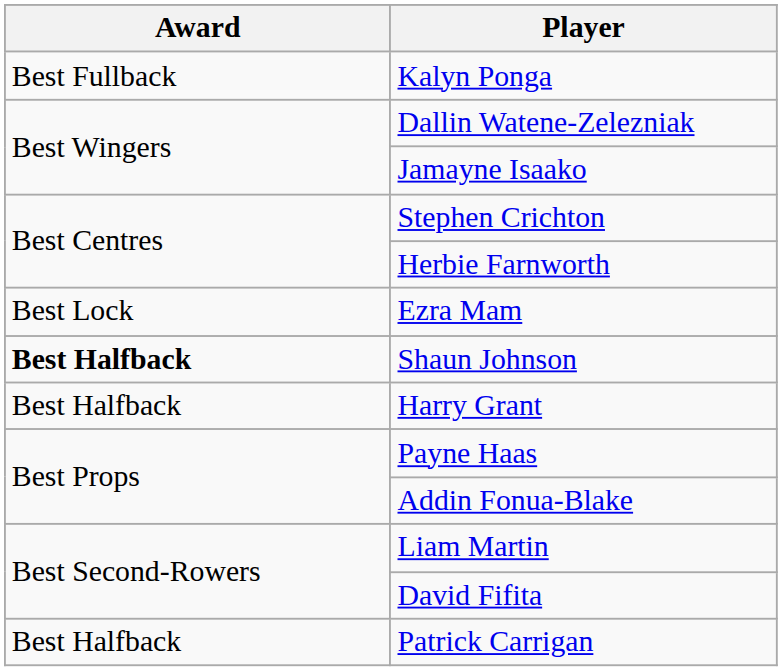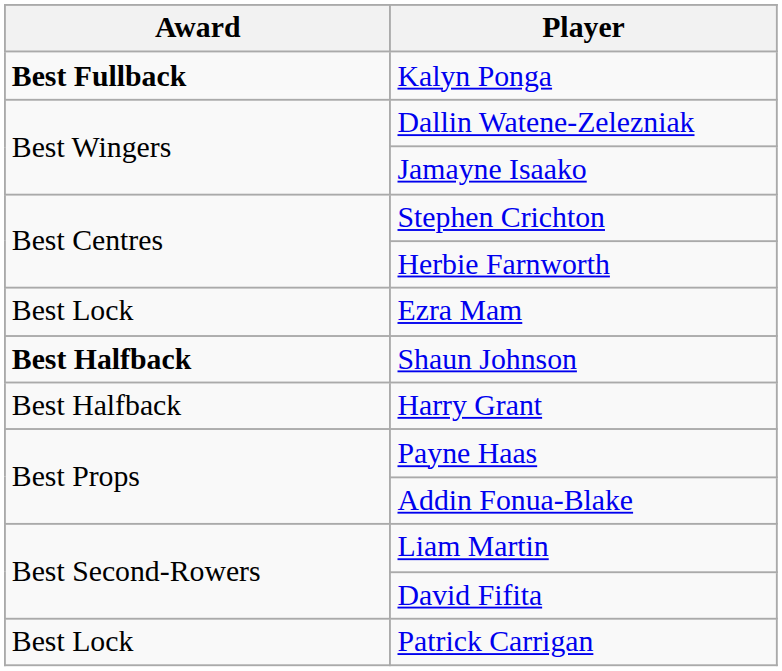 <table class="wikitable">
 <tr>
 <th width="200">Award</th>
 <th width="200">Player</th>
 </tr>
 <tr>
-<td>Best Fullback</td>
+<td><strong>Best Fullback</strong></td>
 <td> <a href='#'>Kalyn Ponga</a></td>
 </tr>
 <tr>
 <td rowspan="2">Best Wingers</td>
 <td> <a href='#'>Dallin Watene-Zelezniak</a></td>
 </tr>
 <tr>
 <td> <a href='#'>Jamayne Isaako</a></td>
 </tr>
 <tr>
 <td rowspan="2">Best Centres</td>
 <td> <a href='#'>Stephen Crichton</a></td>
 </tr>
 <tr>
 <td> <a href='#'>Herbie Farnworth</a></td>
 </tr>
 <tr>
 <td>Best Lock</td>
 <td> <a href='#'>Ezra Mam</a></td>
 </tr>
 <tr>
 <td><strong>Best Halfback</strong></td>
 <td> <a href='#'>Shaun Johnson</a></td>
 </tr>
 <tr>
 <td>Best Halfback</td>
 <td> <a href='#'>Harry Grant</a></td>
 </tr>
 <tr>
 <td rowspan="2">Best Props</td>
 <td> <a href='#'>Payne Haas</a></td>
 </tr>
 <tr>
 <td> <a href='#'>Addin Fonua-Blake</a></td>
 </tr>
 <tr>
 <td rowspan="2">Best Second-Rowers</td>
 <td> <a href='#'>Liam Martin</a></td>
 </tr>
 <tr>
 <td> <a href='#'>David Fifita</a></td>
 </tr>
 <tr>
-<td>Best Halfback</td>
+<td>Best Lock</td>
 <td> <a href='#'>Patrick Carrigan</a></td>
 </tr>
 </table>
